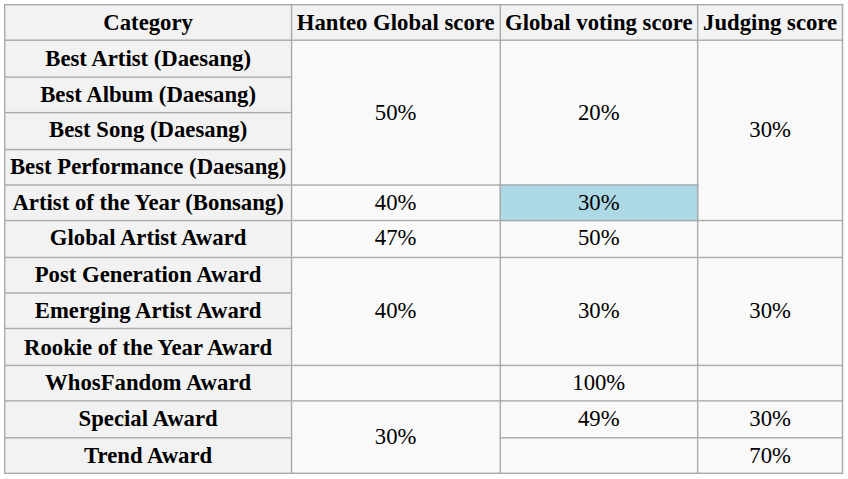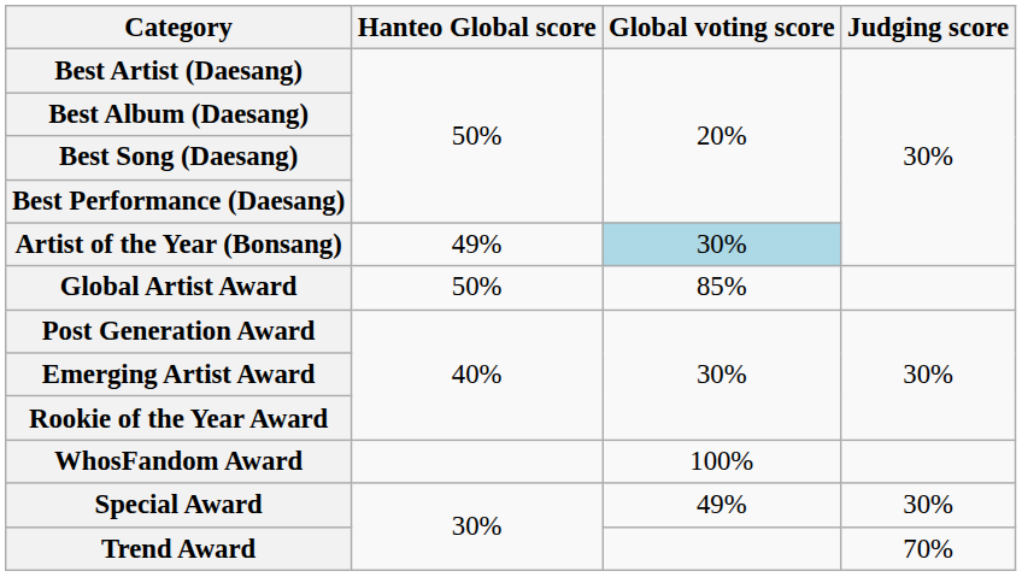 <table class="wikitable plainrowheaders" style="text-align: center;">
 <tr>
 <th scope="col">Category</th>
 <th scope="col">Hanteo Global score</th>
 <th scope="col">Global voting score</th>
 <th scope="col">Judging score</th>
 </tr>
 <tr>
 <th scope="col">Best Artist (Daesang)</th>
 <td rowspan="4">50%</td>
 <td rowspan="4">20%</td>
 <td rowspan="5">30%</td>
 </tr>
 <tr>
 <th scope="col">Best Album (Daesang)</th>
 </tr>
 <tr>
 <th scope="col">Best Song (Daesang)</th>
 </tr>
 <tr>
 <th scope="col">Best Performance (Daesang)</th>
 </tr>
 <tr>
 <th scope="col">Artist of the Year (Bonsang)</th>
-<td>40%</td>
+<td>49%</td>
 <td style="background: lightblue;">30%</td>
 </tr>
 <tr>
 <th scope="col">Global Artist Award</th>
-<td>47%</td>
 <td>50%</td>
+<td>85%</td>
 <td></td>
 </tr>
 <tr>
 <th scope="col">Post Generation Award</th>
 <td rowspan="3">40%</td>
 <td rowspan="3">30%</td>
 <td rowspan="3">30%</td>
 </tr>
 <tr>
 <th scope="col">Emerging Artist Award</th>
 </tr>
 <tr>
 <th scope="col">Rookie of the Year Award</th>
 </tr>
 <tr>
 <th scope="col">WhosFandom Award</th>
 <td></td>
 <td>100%</td>
 <td></td>
 </tr>
 <tr>
 <th scope="col">Special Award</th>
 <td rowspan="2">30%</td>
 <td>49%</td>
 <td>30%</td>
 </tr>
 <tr>
 <th scope="col">Trend Award</th>
 <td></td>
 <td>70%</td>
 </tr>
 </table>
